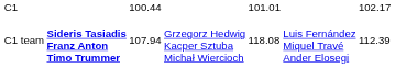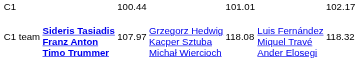 <table>
 <tr>
 <td>C1</td>
 <td></td>
 <td>100.44</td>
 <td></td>
 <td>101.01</td>
 <td></td>
 <td>102.17</td>
 </tr>
 <tr>
 <td>C1 team</td>
 <td><strong><br><a href='#'>Sideris Tasiadis</a><br><a href='#'>Franz Anton</a><br><a href='#'>Timo Trummer</a></strong></td>
-<td>107.94</td>
+<td>107.97</td>
 <td><br><a href='#'>Grzegorz Hedwig</a><br><a href='#'>Kacper Sztuba</a><br><a href='#'>Michał Wiercioch</a></td>
 <td>118.08</td>
 <td><br><a href='#'>Luis Fernández</a><br><a href='#'>Miquel Travé</a><br><a href='#'>Ander Elosegi</a></td>
-<td>112.39</td>
+<td>118.32</td>
 </tr>
 </table>
